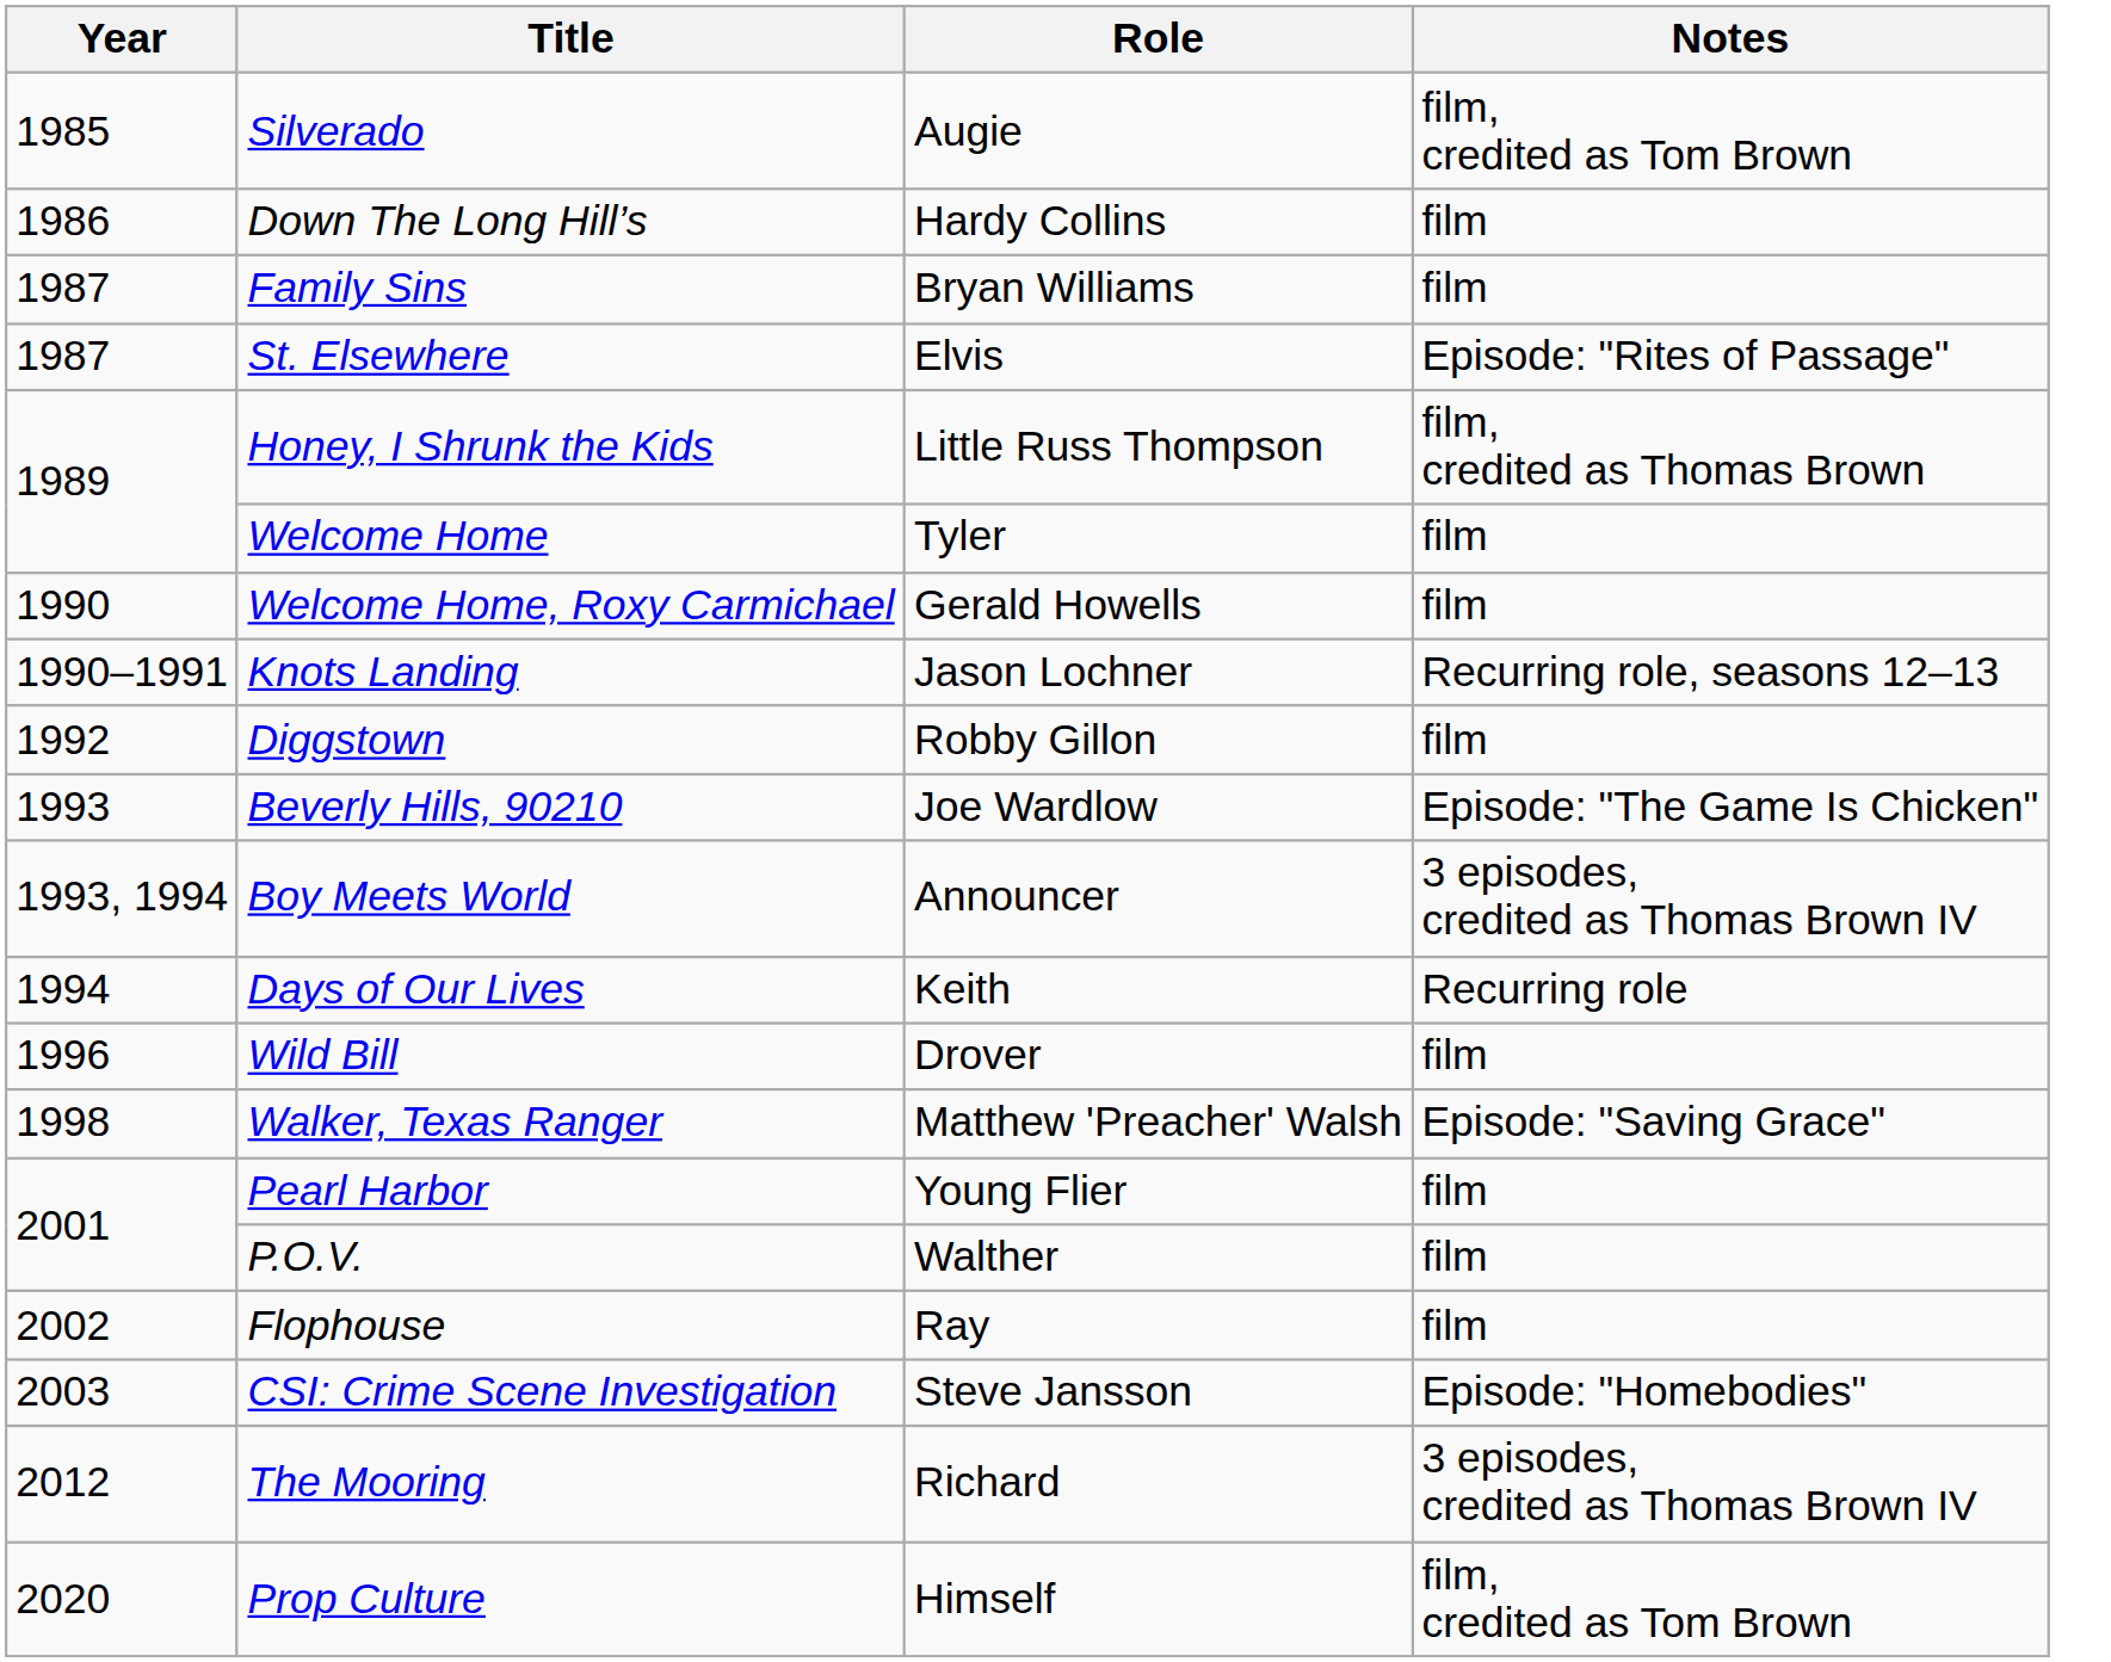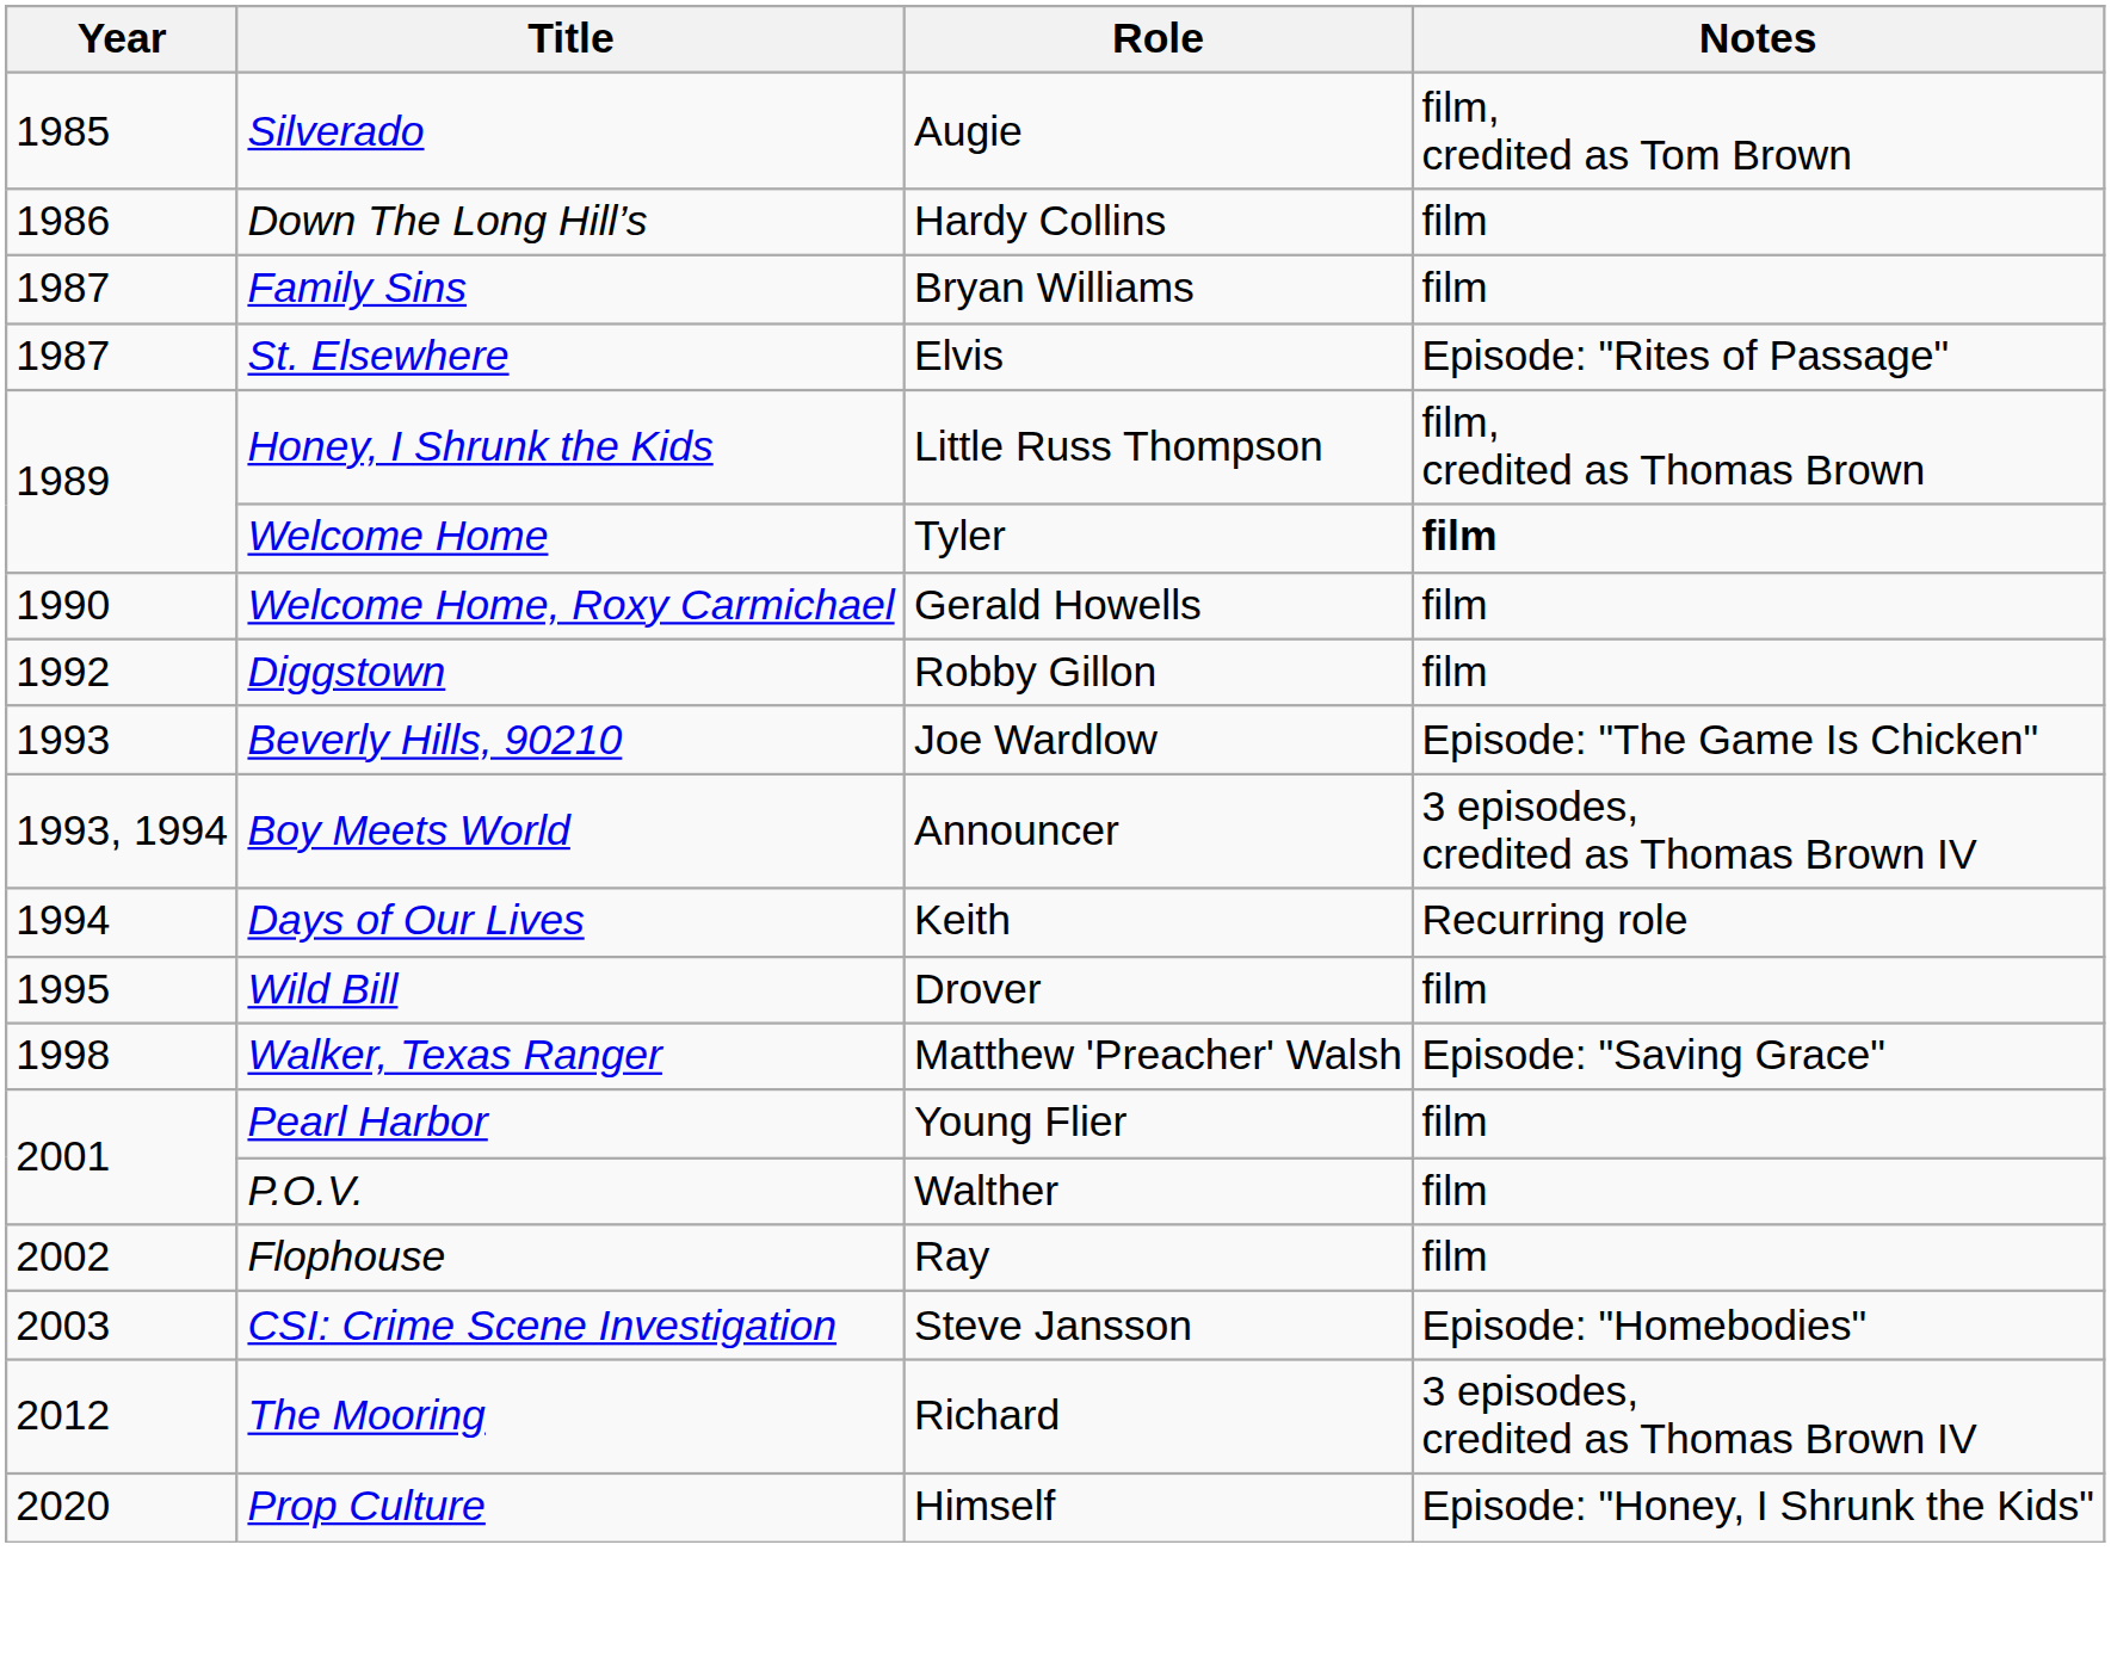 <table class="wikitable sortable">
 <tr>
 <th>Year</th>
 <th>Title</th>
 <th>Role</th>
 <th>Notes</th>
 </tr>
 <tr>
 <td>1985</td>
 <td><em><a href='#'>Silverado</a></em></td>
 <td>Augie</td>
 <td>film,<br>credited as Tom Brown</td>
 </tr>
 <tr>
 <td>1986</td>
 <td><em>Down The Long Hill’s</em></td>
 <td>Hardy Collins</td>
 <td>film</td>
 </tr>
 <tr>
 <td>1987</td>
 <td><em><a href='#'>Family Sins</a></em></td>
 <td>Bryan Williams</td>
 <td>film</td>
 </tr>
 <tr>
 <td>1987</td>
 <td><em><a href='#'>St. Elsewhere</a></em></td>
 <td>Elvis</td>
 <td>Episode: "Rites of Passage"</td>
 </tr>
 <tr>
 <td rowspan=2>1989</td>
 <td><em><a href='#'>Honey, I Shrunk the Kids</a></em></td>
 <td>Little Russ Thompson</td>
 <td>film,<br>credited as Thomas Brown</td>
 </tr>
 <tr>
 <td><em><a href='#'>Welcome Home</a></em></td>
 <td>Tyler</td>
-<td>film</td>
+<td><strong>film</strong></td>
 </tr>
 <tr>
 <td>1990</td>
 <td><em><a href='#'>Welcome Home, Roxy Carmichael</a></em></td>
 <td>Gerald Howells</td>
 <td>film</td>
-</tr>
-<tr>
-<td>1990–1991</td>
-<td><em><a href='#'>Knots Landing</a></em></td>
-<td>Jason Lochner</td>
-<td>Recurring role, seasons 12–13</td>
 </tr>
 <tr>
 <td>1992</td>
 <td><em><a href='#'>Diggstown</a></em></td>
 <td>Robby Gillon</td>
 <td>film</td>
 </tr>
 <tr>
 <td>1993</td>
 <td><em><a href='#'>Beverly Hills, 90210</a></em></td>
 <td>Joe Wardlow</td>
 <td>Episode: "The Game Is Chicken"</td>
 </tr>
 <tr>
 <td>1993, 1994</td>
 <td><em><a href='#'>Boy Meets World</a></em></td>
 <td>Announcer</td>
 <td>3 episodes,<br>credited as Thomas Brown IV</td>
 </tr>
 <tr>
 <td>1994</td>
 <td><em><a href='#'>Days of Our Lives</a></em></td>
 <td>Keith</td>
 <td>Recurring role</td>
 </tr>
 <tr>
-<td>1996</td>
+<td>1995</td>
 <td><em><a href='#'>Wild Bill</a></em></td>
 <td>Drover</td>
 <td>film</td>
 </tr>
 <tr>
 <td>1998</td>
 <td><em><a href='#'>Walker, Texas Ranger</a></em></td>
 <td>Matthew 'Preacher' Walsh</td>
 <td>Episode: "Saving Grace"</td>
 </tr>
 <tr>
 <td rowspan=2>2001</td>
 <td><em><a href='#'>Pearl Harbor</a></em></td>
 <td>Young Flier</td>
 <td>film</td>
 </tr>
 <tr>
 <td><em>P.O.V.</em></td>
 <td>Walther</td>
 <td>film</td>
 </tr>
 <tr>
 <td>2002</td>
 <td><em>Flophouse</em></td>
 <td>Ray</td>
 <td>film</td>
 </tr>
 <tr>
 <td>2003</td>
 <td><em><a href='#'>CSI: Crime Scene Investigation</a></em></td>
 <td>Steve Jansson</td>
 <td>Episode: "Homebodies"</td>
 </tr>
 <tr>
 <td>2012</td>
 <td><em><a href='#'>The Mooring</a></em></td>
 <td>Richard</td>
 <td>3 episodes,<br>credited as Thomas Brown IV</td>
 </tr>
 <tr>
 <td>2020</td>
 <td><em><a href='#'>Prop Culture</a></em></td>
 <td>Himself</td>
-<td>film,<br>credited as Tom Brown</td>
+<td>Episode: "Honey, I Shrunk the Kids"</td>
 </tr>
 </table>
